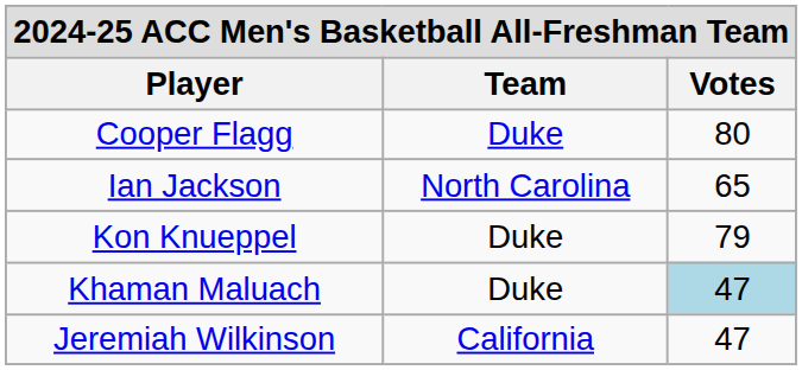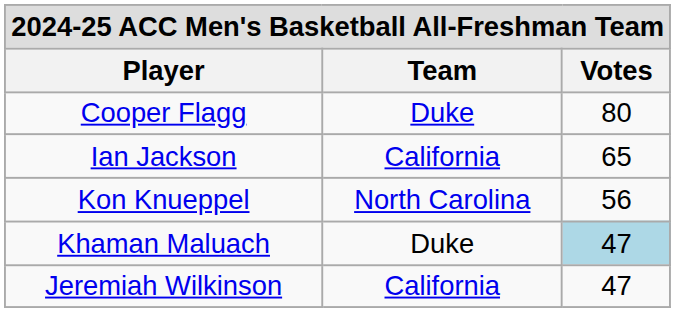 <table class="wikitable" style="white-space:nowrap; font-size:90%; text-align:center;">
 <tr>
 <td colspan="7" style="text-align:center; background:#ddd;"><strong>2024-25 ACC Men's Basketball All-Freshman Team</strong></td>
 </tr>
 <tr>
 <th>Player</th>
 <th>Team</th>
 <th>Votes</th>
 </tr>
 <tr>
 <td><a href='#'>Cooper Flagg</a></td>
 <td><a href='#'>Duke</a></td>
 <td>80</td>
 </tr>
 <tr>
 <td><a href='#'>Ian Jackson</a></td>
-<td><a href='#'>North Carolina</a></td>
+<td><a href='#'>California</a></td>
 <td>65</td>
 </tr>
 <tr>
 <td><a href='#'>Kon Knueppel</a></td>
-<td>Duke</td>
-<td>79</td>
+<td><a href='#'>North Carolina</a></td>
+<td>56</td>
 </tr>
 <tr>
 <td><a href='#'>Khaman Maluach</a></td>
 <td>Duke</td>
 <td style="background: lightblue;">47</td>
 </tr>
 <tr>
 <td><a href='#'>Jeremiah Wilkinson</a></td>
 <td><a href='#'>California</a></td>
 <td>47</td>
 </tr>
 </table>
